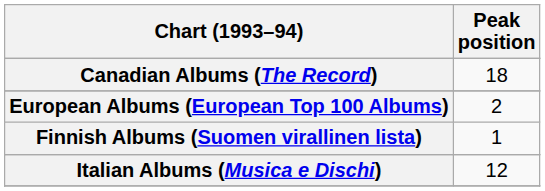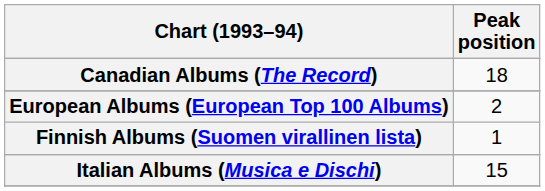 <table class="wikitable plainrowheaders sortable" style="text-align:center">
 <tr>
 <th>Chart (1993–94)</th>
 <th>Peak<br>position</th>
 </tr>
 <tr>
 </tr>
 <tr>
 </tr>
 <tr>
 <th scope="row">Canadian Albums (<em><a href='#'>The Record</a></em>)</th>
 <td style="text-align:center;">18</td>
 </tr>
 <tr>
 </tr>
 <tr>
 </tr>
 <tr>
 <th scope="row">European Albums (<a href='#'>European Top 100 Albums</a>)</th>
 <td align="center">2</td>
 </tr>
 <tr>
 <th scope="row">Finnish Albums (<a href='#'>Suomen virallinen lista</a>)</th>
 <td>1</td>
 </tr>
 <tr>
 </tr>
 <tr>
 <th scope="row">Italian Albums (<em><a href='#'>Musica e Dischi</a></em>)</th>
-<td>12</td>
+<td>15</td>
 </tr>
 <tr>
 </tr>
 <tr>
 </tr>
 <tr>
 </tr>
 <tr>
 </tr>
 <tr>
 </tr>
 <tr>
 </tr>
 <tr>
 </tr>
 </table>
